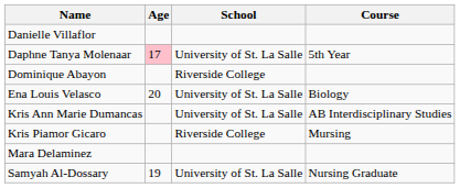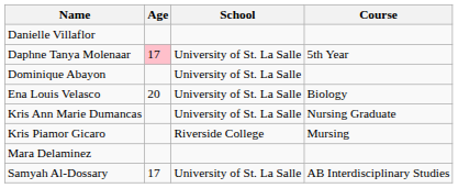 <table class="wikitable">
 <tr>
 <th>Name</th>
 <th>Age</th>
 <th>School</th>
 <th>Course</th>
 </tr>
 <tr>
 <td>Danielle Villaflor</td>
 <td></td>
 <td></td>
 <td></td>
 </tr>
 <tr>
 <td>Daphne Tanya Molenaar</td>
 <td style="background: pink;">17</td>
 <td>University of St. La Salle</td>
 <td>5th Year</td>
 </tr>
 <tr>
 <td>Dominique Abayon</td>
 <td></td>
-<td>Riverside College</td>
+<td>University of St. La Salle</td>
 <td></td>
 </tr>
 <tr>
 <td>Ena Louis Velasco</td>
 <td>20</td>
 <td>University of St. La Salle</td>
 <td>Biology</td>
 </tr>
 <tr>
 <td>Kris Ann Marie Dumancas</td>
 <td></td>
 <td>University of St. La Salle</td>
-<td>AB Interdisciplinary Studies</td>
+<td>Nursing Graduate</td>
 </tr>
 <tr>
 <td>Kris Piamor Gicaro</td>
 <td></td>
 <td>Riverside College</td>
 <td>Mursing</td>
 </tr>
 <tr>
 <td>Mara Delaminez</td>
 <td></td>
 <td></td>
 <td></td>
 </tr>
 <tr>
 <td>Samyah Al-Dossary</td>
-<td>19</td>
+<td>17</td>
 <td>University of St. La Salle</td>
-<td>Nursing Graduate</td>
+<td>AB Interdisciplinary Studies</td>
 </tr>
 </table>
